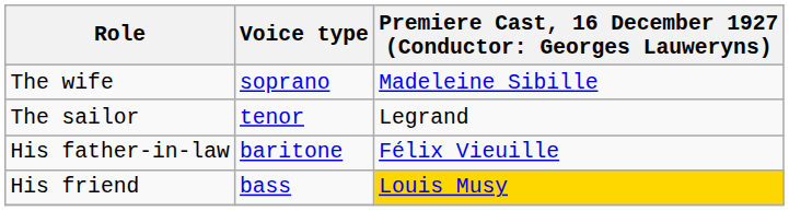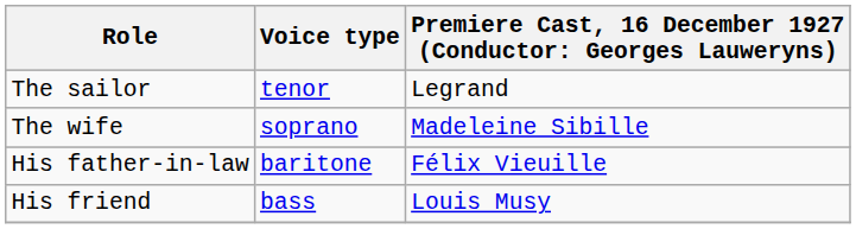 <table class="wikitable">
 <tr>
 <th>Role</th>
 <th>Voice type</th>
 <th>Premiere Cast, 16 December 1927 <br>(Conductor: Georges Lauweryns)</th>
 </tr>
 <tr>
+<td>The sailor</td>
+<td><a href='#'>tenor</a></td>
+<td>Legrand</td>
+</tr>
+<tr>
 <td>The wife</td>
 <td><a href='#'>soprano</a></td>
 <td><a href='#'>Madeleine Sibille</a></td>
-</tr>
-<tr>
-<td>The sailor</td>
-<td><a href='#'>tenor</a></td>
-<td>Legrand</td>
 </tr>
 <tr>
 <td>His father-in-law</td>
 <td><a href='#'>baritone</a></td>
 <td><a href='#'>Félix Vieuille</a></td>
 </tr>
 <tr>
 <td>His friend</td>
 <td><a href='#'>bass</a></td>
-<td style="background: gold;"><a href='#'>Louis Musy</a></td>
+<td><a href='#'>Louis Musy</a></td>
 </tr>
 <tr>
 </tr>
 </table>
